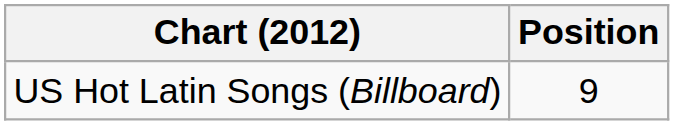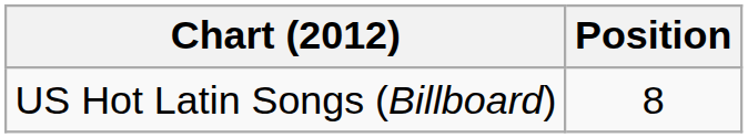 <table class="wikitable">
 <tr>
 <th>Chart (2012)</th>
 <th>Position</th>
 </tr>
 <tr>
 <td>US Hot Latin Songs (<em>Billboard</em>)</td>
-<td align=Center>9</td>
+<td align=Center>8</td>
 </tr>
 </table>
